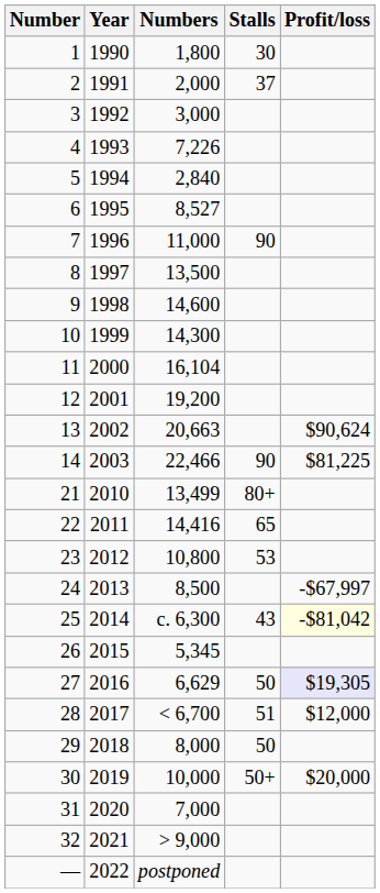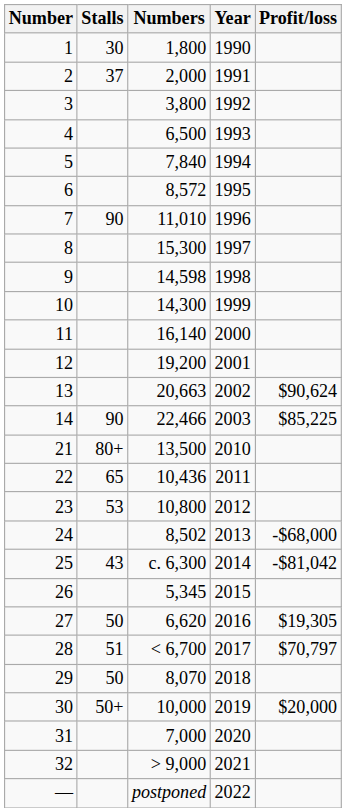 <table class="wikitable floatright"  style="text-align: right">
 <tr>
 <th>Number</th>
+<th>Stalls</th>
+<th>Numbers</th>
 <th>Year</th>
-<th>Numbers</th>
-<th>Stalls</th>
 <th>Profit/loss</th>
 </tr>
 <tr>
 <td>1</td>
+<td>30</td>
+<td>1,800</td>
 <td>1990</td>
-<td>1,800</td>
-<td>30</td>
 <td></td>
 </tr>
 <tr>
 <td>2</td>
+<td>37</td>
+<td>2,000</td>
 <td>1991</td>
-<td>2,000</td>
-<td>37</td>
 <td></td>
 </tr>
 <tr>
 <td>3</td>
+<td></td>
+<td>3,800</td>
 <td>1992</td>
-<td>3,000</td>
-<td></td>
 <td></td>
 </tr>
 <tr>
 <td>4</td>
+<td></td>
+<td>6,500</td>
 <td>1993</td>
-<td>7,226</td>
-<td></td>
 <td></td>
 </tr>
 <tr>
 <td>5</td>
+<td></td>
+<td>7,840</td>
 <td>1994</td>
-<td>2,840</td>
-<td></td>
 <td></td>
 </tr>
 <tr>
 <td>6</td>
+<td></td>
+<td>8,572</td>
 <td>1995</td>
-<td>8,527</td>
-<td></td>
 <td></td>
 </tr>
 <tr>
 <td>7</td>
+<td>90</td>
+<td>11,010</td>
 <td>1996</td>
-<td>11,000</td>
-<td>90</td>
 <td></td>
 </tr>
 <tr>
 <td>8</td>
+<td></td>
+<td>15,300</td>
 <td>1997</td>
-<td>13,500</td>
-<td></td>
 <td></td>
 </tr>
 <tr>
 <td>9</td>
+<td></td>
+<td>14,598</td>
 <td>1998</td>
-<td>14,600</td>
-<td></td>
 <td></td>
 </tr>
 <tr>
 <td>10</td>
+<td></td>
+<td>14,300</td>
 <td>1999</td>
-<td>14,300</td>
-<td></td>
 <td></td>
 </tr>
 <tr>
 <td>11</td>
+<td></td>
+<td>16,140</td>
 <td>2000</td>
-<td>16,104</td>
-<td></td>
 <td></td>
 </tr>
 <tr>
 <td>12</td>
+<td></td>
+<td>19,200</td>
 <td>2001</td>
-<td>19,200</td>
-<td></td>
 <td></td>
 </tr>
 <tr>
 <td>13</td>
+<td></td>
+<td>20,663</td>
 <td>2002</td>
-<td>20,663</td>
-<td></td>
 <td>$90,624</td>
 </tr>
 <tr>
 <td>14</td>
+<td>90</td>
+<td>22,466</td>
 <td>2003</td>
-<td>22,466</td>
-<td>90</td>
-<td>$81,225</td>
+<td>$85,225</td>
 </tr>
 <tr>
 <td>21</td>
+<td>80+</td>
+<td>13,500</td>
 <td>2010</td>
-<td>13,499</td>
-<td>80+</td>
 <td></td>
 </tr>
 <tr>
 <td>22</td>
+<td>65</td>
+<td>10,436</td>
 <td>2011</td>
-<td>14,416</td>
-<td>65</td>
 <td></td>
 </tr>
 <tr>
 <td>23</td>
+<td>53</td>
+<td>10,800</td>
 <td>2012</td>
-<td>10,800</td>
-<td>53</td>
 <td></td>
 </tr>
 <tr>
 <td>24</td>
+<td></td>
+<td>8,502</td>
 <td>2013</td>
-<td>8,500</td>
-<td></td>
-<td>-$67,997</td>
+<td>-$68,000</td>
 </tr>
 <tr>
 <td>25</td>
+<td>43</td>
+<td>c. 6,300</td>
 <td>2014</td>
-<td>c. 6,300</td>
-<td>43</td>
-<td style="background: lightyellow;">-$81,042</td>
+<td>-$81,042</td>
 </tr>
 <tr>
 <td>26</td>
+<td></td>
+<td>5,345</td>
 <td>2015</td>
-<td>5,345</td>
-<td></td>
 <td></td>
 </tr>
 <tr>
 <td>27</td>
+<td>50</td>
+<td>6,620</td>
 <td>2016</td>
-<td>6,629</td>
-<td>50</td>
-<td style="background: lavender;">$19,305</td>
+<td>$19,305</td>
 </tr>
 <tr>
 <td>28</td>
+<td>51</td>
+<td>< 6,700</td>
 <td>2017</td>
-<td>< 6,700</td>
-<td>51</td>
-<td>$12,000</td>
+<td>$70,797</td>
 </tr>
 <tr>
 <td>29</td>
+<td>50</td>
+<td>8,070</td>
 <td>2018</td>
-<td>8,000</td>
-<td>50</td>
 <td></td>
 </tr>
 <tr>
 <td>30</td>
+<td>50+</td>
+<td>10,000</td>
 <td>2019</td>
-<td>10,000</td>
-<td>50+</td>
 <td>$20,000</td>
 </tr>
 <tr>
 <td>31</td>
+<td></td>
+<td>7,000</td>
 <td>2020</td>
-<td>7,000</td>
-<td></td>
 <td></td>
 </tr>
 <tr>
 <td>32</td>
+<td></td>
+<td>> 9,000</td>
 <td>2021</td>
-<td>> 9,000</td>
-<td></td>
 <td></td>
 </tr>
 <tr>
 <td>—</td>
+<td></td>
+<td><em>postponed</em></td>
 <td>2022</td>
-<td><em>postponed</em></td>
-<td></td>
 <td></td>
 </tr>
 </table>
